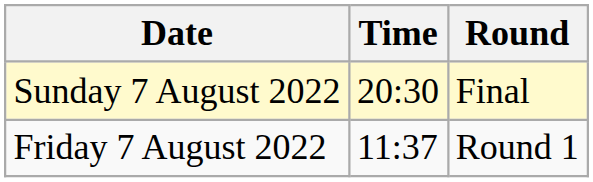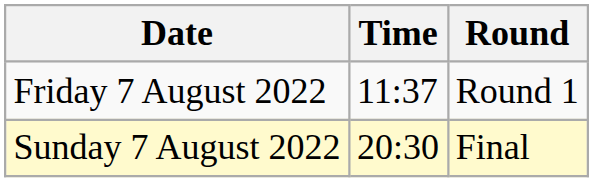 <table class="wikitable">
 <tr>
 <th>Date</th>
 <th>Time</th>
 <th>Round</th>
 </tr>
 <tr>
+<td>Friday 7 August 2022</td>
+<td>11:37</td>
+<td>Round 1</td>
+</tr>
+<tr>
 <td style=background:lemonchiffon>Sunday 7 August 2022</td>
 <td style=background:lemonchiffon>20:30</td>
 <td style=background:lemonchiffon>Final</td>
 </tr>
-<tr>
-<td>Friday 7 August 2022</td>
-<td>11:37</td>
-<td>Round 1</td>
-</tr>
 </table>
